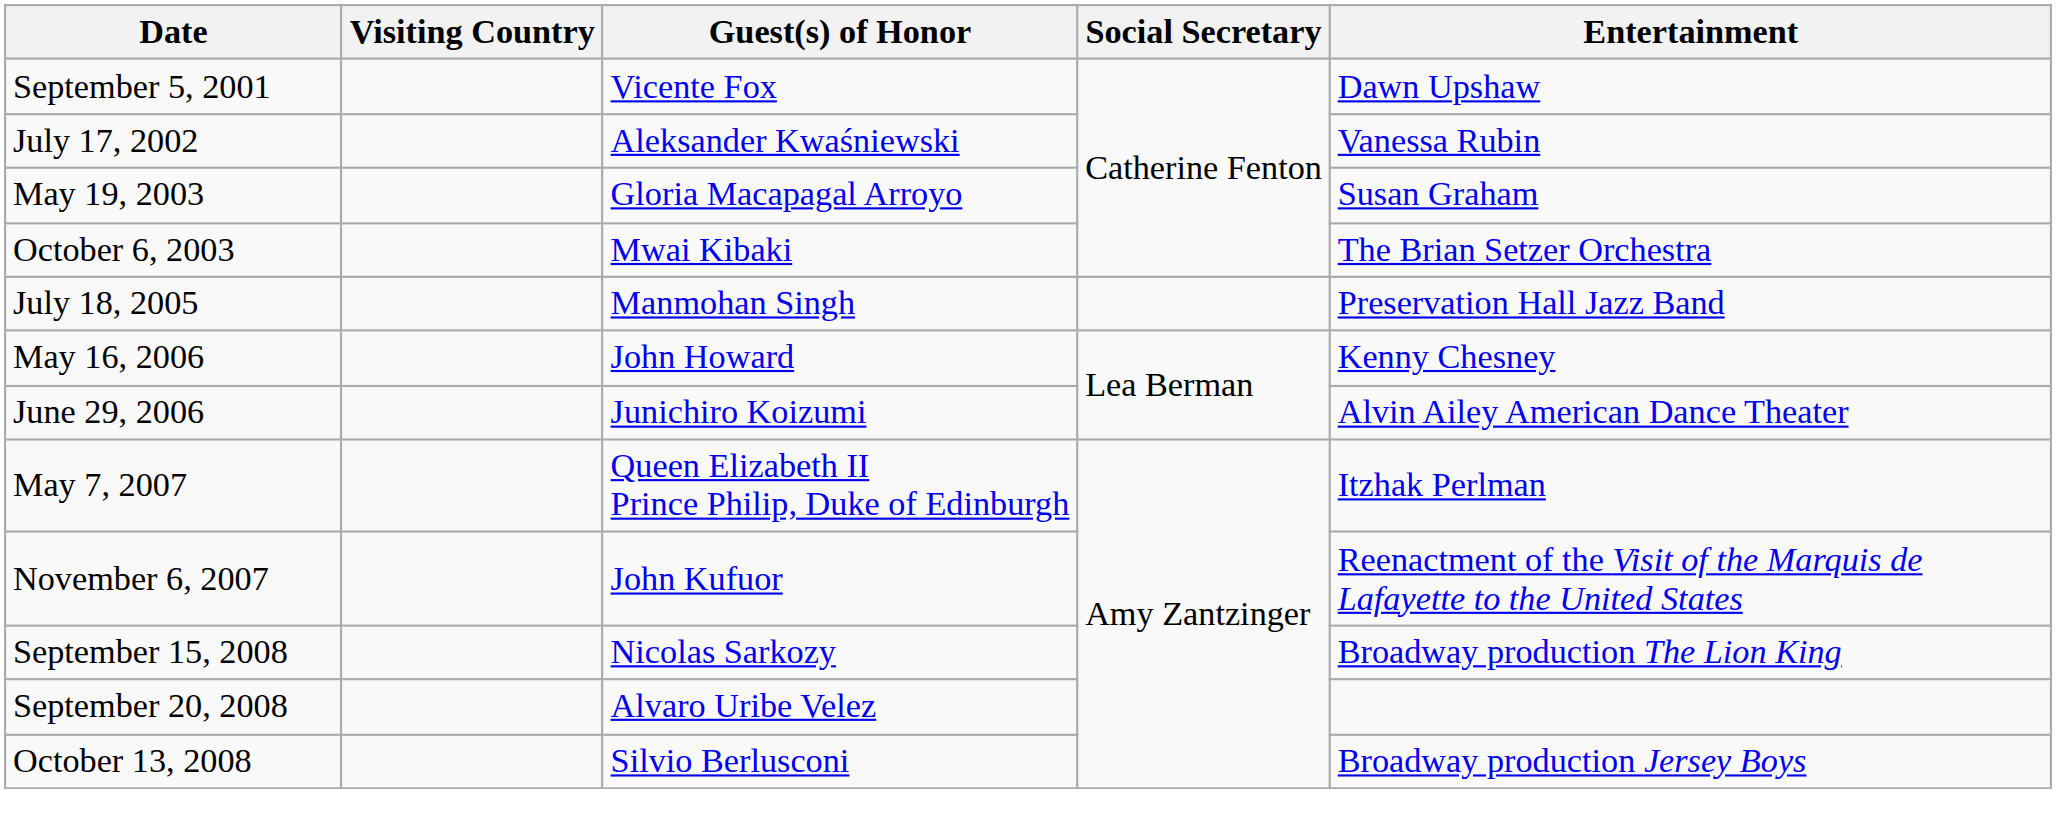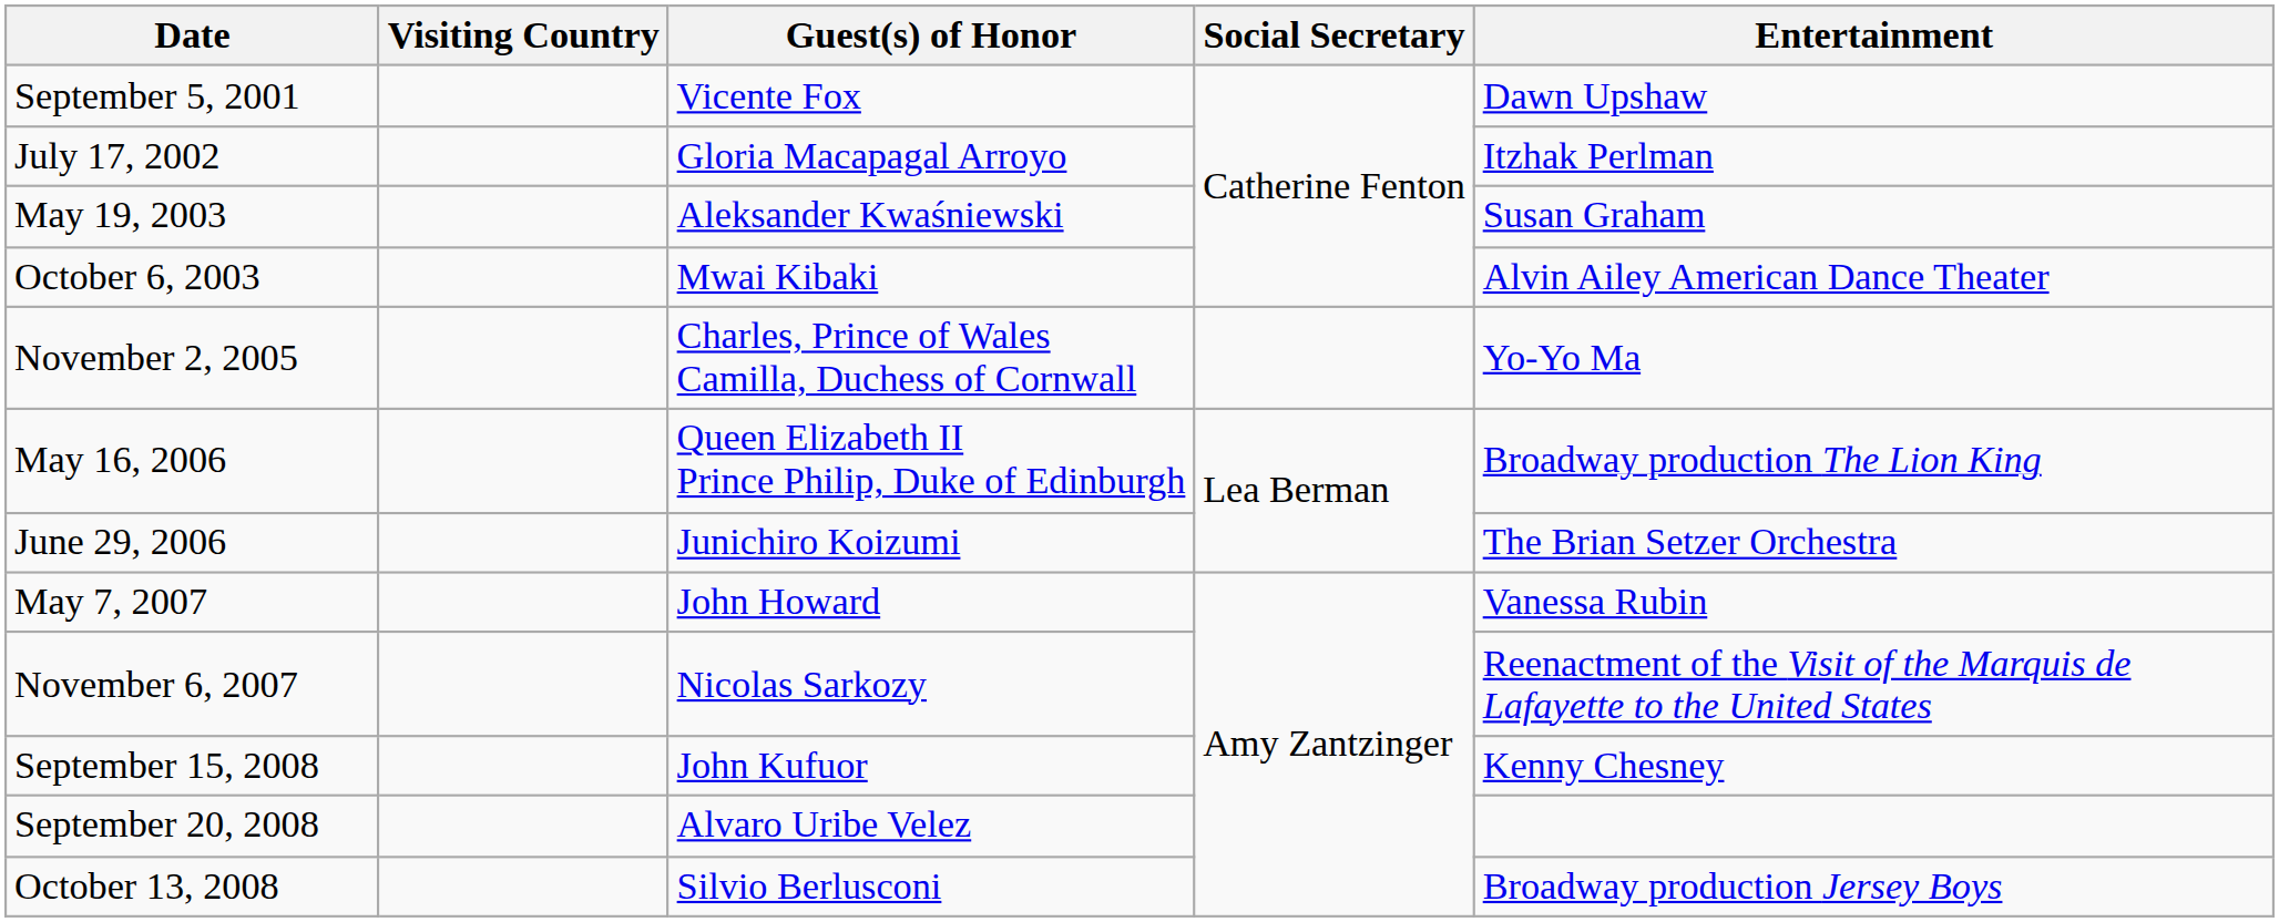 <table class="wikitable">
 <tr>
 <th scope="col" style="width:150px;">Date</th>
 <th>Visiting Country</th>
 <th>Guest(s) of Honor</th>
 <th>Social Secretary</th>
 <th scope="col" style="width:330px;">Entertainment</th>
 </tr>
 <tr>
 <td>September 5, 2001</td>
 <td></td>
 <td><a href='#'>Vicente Fox</a></td>
 <td rowspan="4">Catherine Fenton</td>
 <td><a href='#'>Dawn Upshaw</a></td>
 </tr>
 <tr>
 <td>July 17, 2002</td>
 <td></td>
-<td><a href='#'>Aleksander Kwaśniewski</a></td>
-<td><a href='#'>Vanessa Rubin</a></td>
+<td><a href='#'>Gloria Macapagal Arroyo</a></td>
+<td><a href='#'>Itzhak Perlman</a></td>
 </tr>
 <tr>
 <td>May 19, 2003</td>
 <td></td>
-<td><a href='#'>Gloria Macapagal Arroyo</a></td>
+<td><a href='#'>Aleksander Kwaśniewski</a></td>
 <td><a href='#'>Susan Graham</a></td>
 </tr>
 <tr>
 <td>October 6, 2003</td>
 <td></td>
 <td><a href='#'>Mwai Kibaki</a></td>
-<td><a href='#'>The Brian Setzer Orchestra</a></td>
+<td><a href='#'>Alvin Ailey American Dance Theater</a></td>
 </tr>
 <tr>
-<td>July 18, 2005</td>
+<td>November 2, 2005</td>
 <td></td>
-<td><a href='#'>Manmohan Singh</a></td>
+<td><a href='#'>Charles, Prince of Wales</a><br><a href='#'>Camilla, Duchess of Cornwall</a></td>
 <td></td>
-<td><a href='#'>Preservation Hall Jazz Band</a></td>
+<td><a href='#'>Yo-Yo Ma</a></td>
 </tr>
 <tr>
 <td>May 16, 2006</td>
 <td></td>
-<td><a href='#'>John Howard</a></td>
+<td><a href='#'>Queen Elizabeth II</a><br><a href='#'>Prince Philip, Duke of Edinburgh</a></td>
 <td rowspan="2">Lea Berman</td>
-<td><a href='#'>Kenny Chesney</a></td>
+<td><a href='#'>Broadway production <em>The Lion King</em></a></td>
 </tr>
 <tr>
 <td>June 29, 2006</td>
 <td></td>
 <td><a href='#'>Junichiro Koizumi</a></td>
-<td><a href='#'>Alvin Ailey American Dance Theater</a></td>
+<td><a href='#'>The Brian Setzer Orchestra</a></td>
 </tr>
 <tr>
 <td>May 7, 2007</td>
 <td></td>
-<td><a href='#'>Queen Elizabeth II</a><br><a href='#'>Prince Philip, Duke of Edinburgh</a></td>
+<td><a href='#'>John Howard</a></td>
 <td rowspan="5">Amy Zantzinger</td>
-<td><a href='#'>Itzhak Perlman</a></td>
+<td><a href='#'>Vanessa Rubin</a></td>
 </tr>
 <tr>
 <td>November 6, 2007</td>
 <td></td>
-<td><a href='#'>John Kufuor</a></td>
+<td><a href='#'>Nicolas Sarkozy</a></td>
 <td><a href='#'>Reenactment of the <em>Visit of the Marquis de Lafayette to the United States</em></a></td>
 </tr>
 <tr>
 <td>September 15, 2008</td>
 <td></td>
-<td><a href='#'>Nicolas Sarkozy</a></td>
-<td><a href='#'>Broadway production <em>The Lion King</em></a></td>
+<td><a href='#'>John Kufuor</a></td>
+<td><a href='#'>Kenny Chesney</a></td>
 </tr>
 <tr>
 <td>September 20, 2008</td>
 <td></td>
 <td><a href='#'>Alvaro Uribe Velez</a></td>
 <td></td>
 </tr>
 <tr>
 <td>October 13, 2008</td>
 <td></td>
 <td><a href='#'>Silvio Berlusconi</a></td>
 <td><a href='#'>Broadway production <em>Jersey Boys</em></a></td>
 </tr>
 </table>
